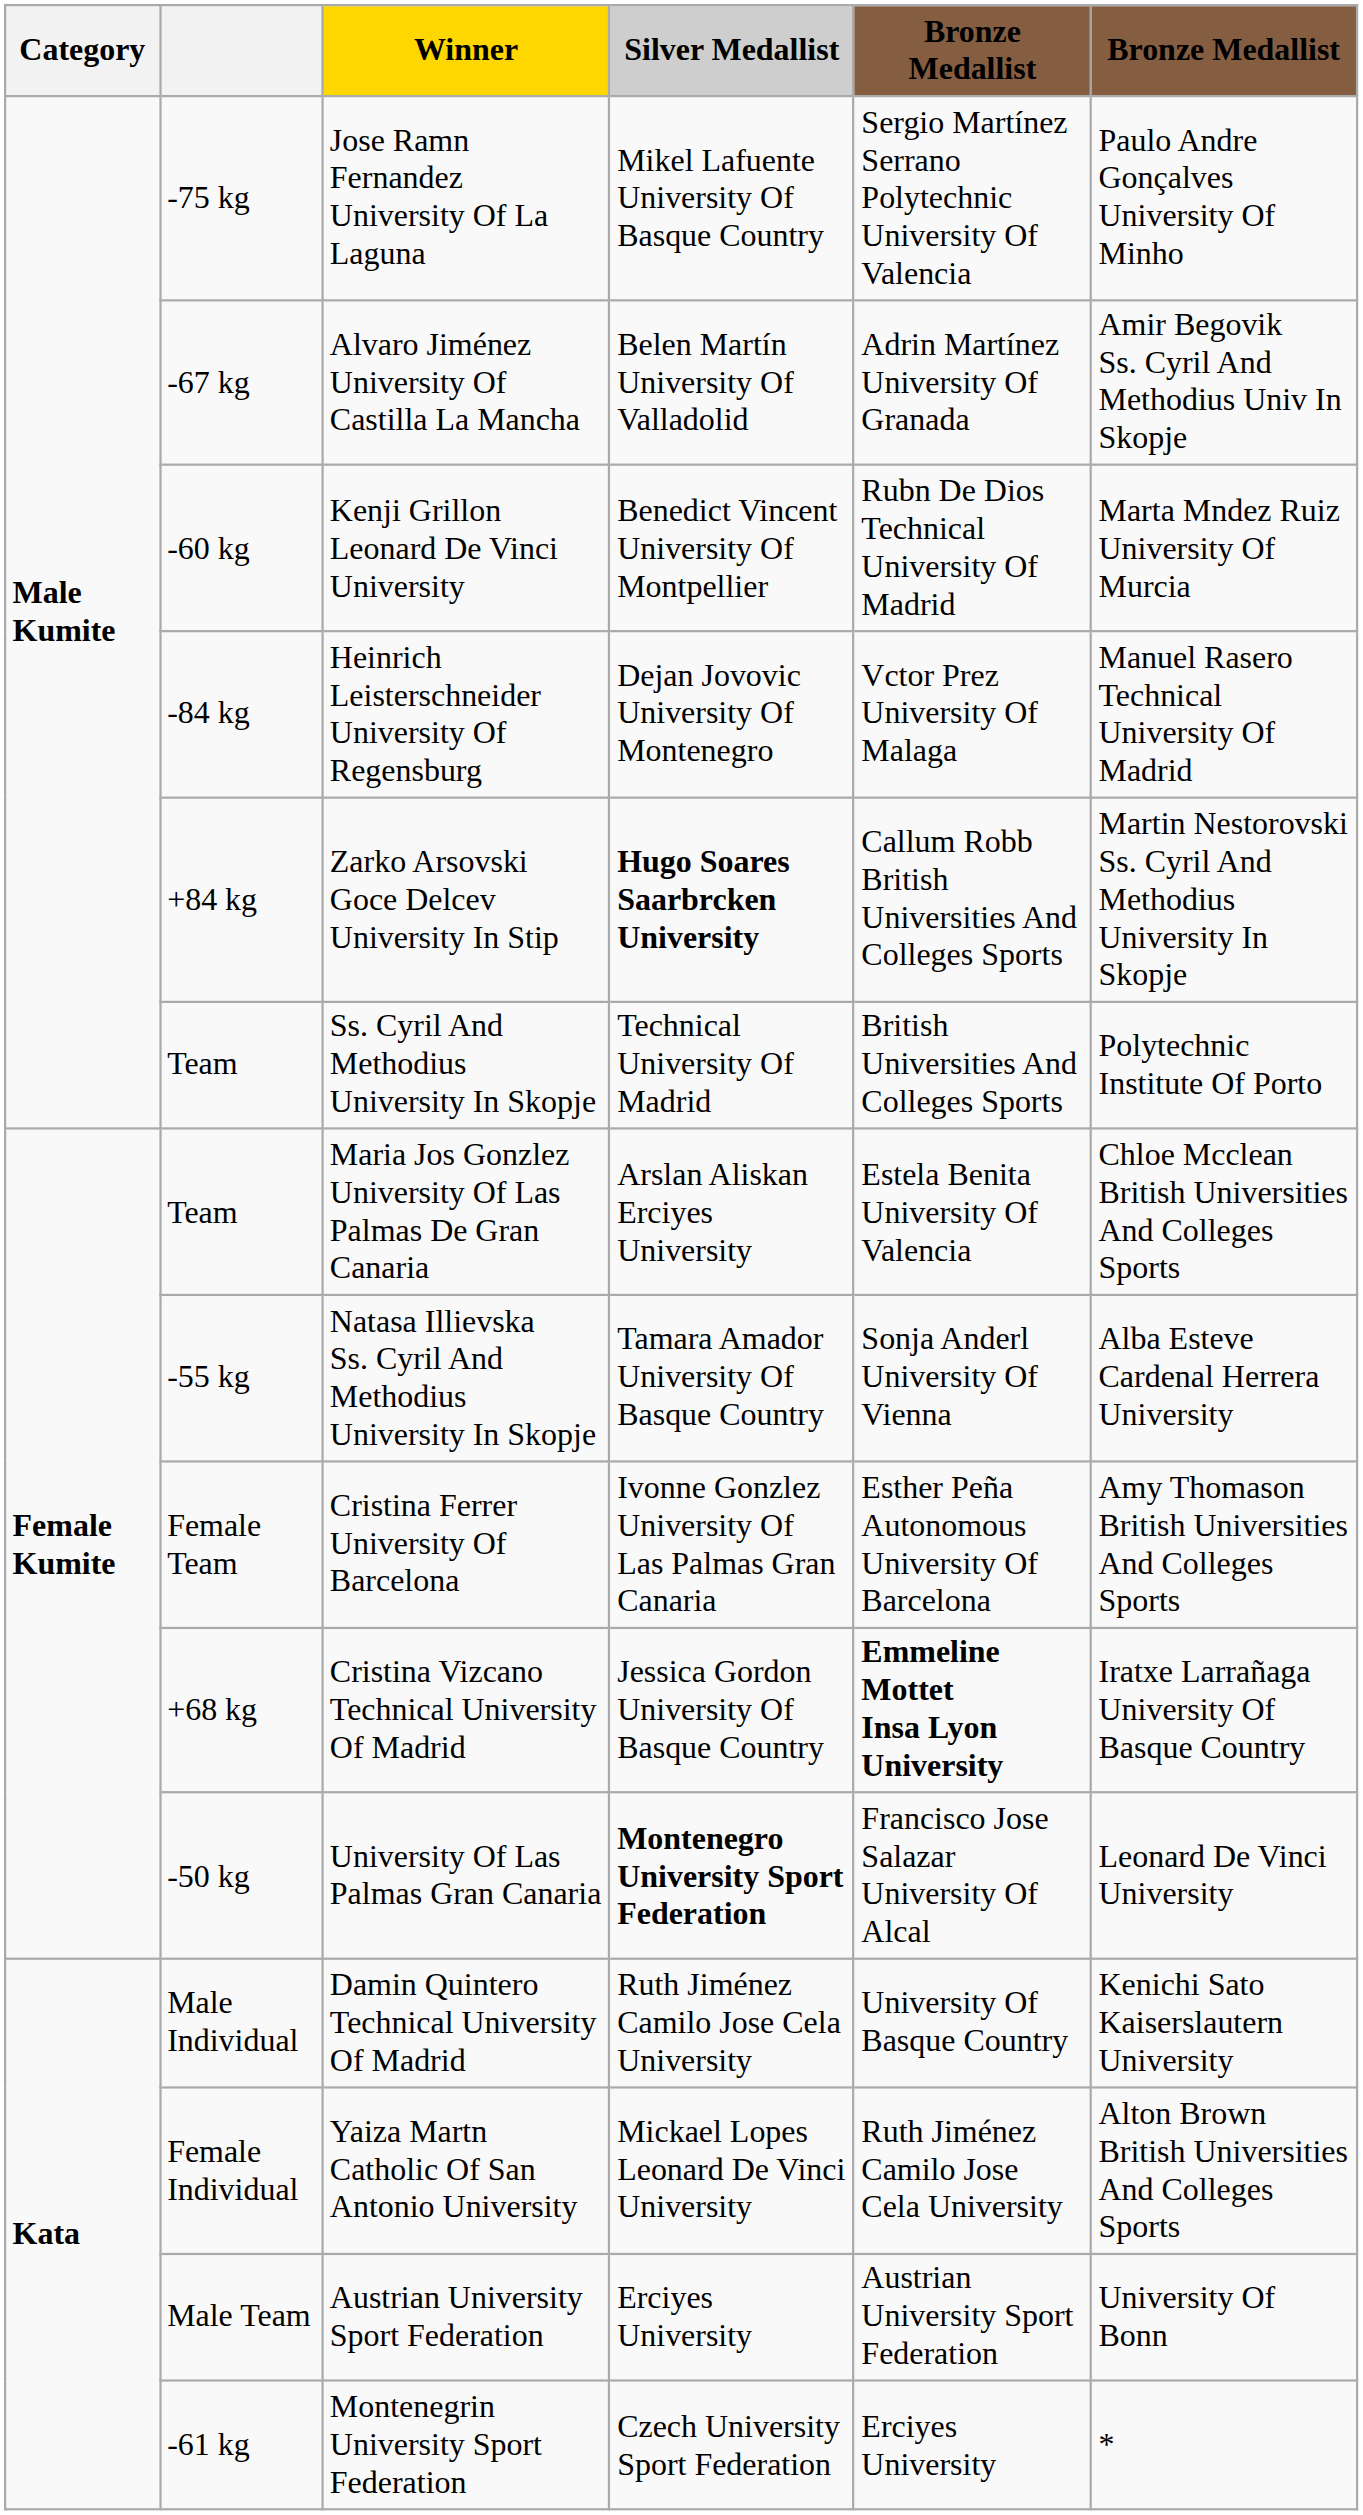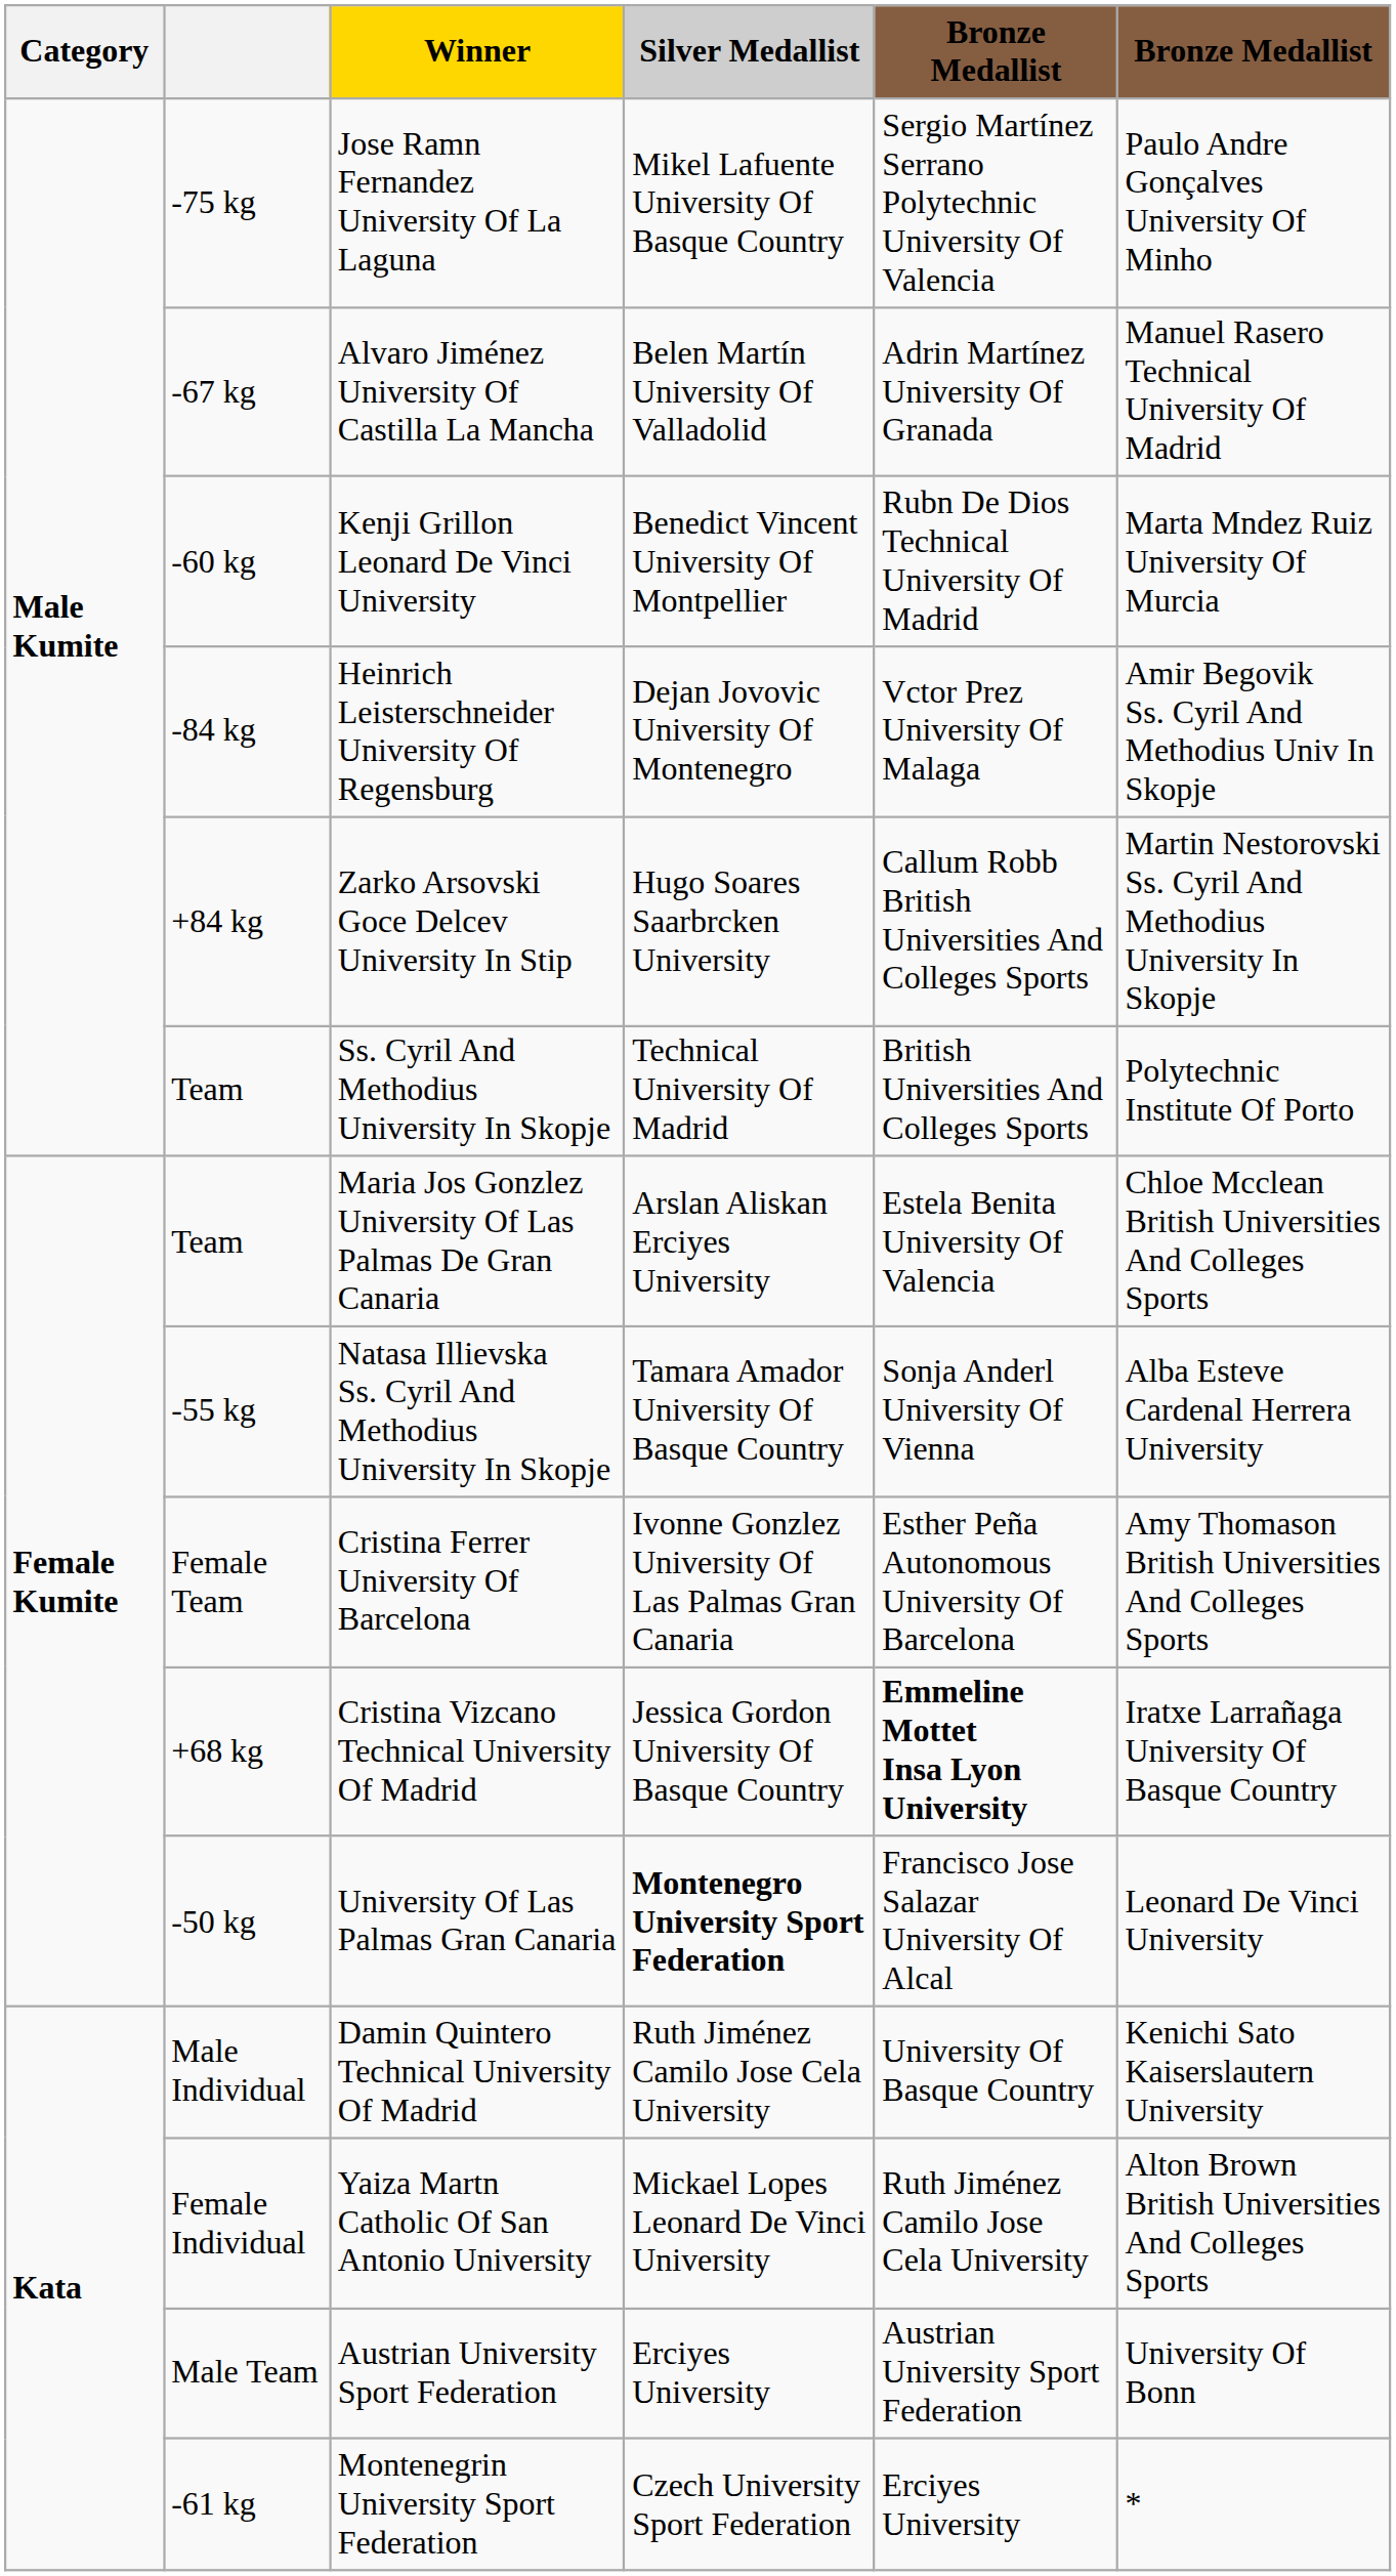 <table class=wikitable style="font-size:90%;">
 <tr>
 <th>Category</th>
 <th></th>
 <th style="background:#FFD700;">Winner</th>
 <th style="background:#CECECE;">Silver Medallist</th>
 <th style="background:#855E42;">Bronze Medallist</th>
 <th style="background:#855E42;">Bronze Medallist</th>
 </tr>
 <tr>
 <td rowspan=6><strong>Male Kumite</strong></td>
 <td>-75 kg</td>
 <td>Jose Ramn Fernandez  <br>  University Of La Laguna<br> </td>
 <td>Mikel Lafuente  <br>  University Of Basque Country <br> </td>
 <td>Sergio Martínez Serrano<br>    Polytechnic University Of Valencia <br> </td>
 <td>Paulo Andre Gonçalves <br>   University Of Minho <br> </td>
 </tr>
 <tr>
 <td>-67 kg</td>
 <td>Alvaro Jiménez  <br>  University Of Castilla La Mancha<br> </td>
 <td>Belen Martín  <br>   University Of Valladolid  <br> </td>
 <td>Adrin Martínez <br>   University Of Granada <br> </td>
-<td>Amir Begovik  <br>  Ss. Cyril And Methodius Univ In Skopje  <br> </td>
+<td>Manuel Rasero <br>   Technical University Of Madrid <br> </td>
 </tr>
 <tr>
 <td>-60 kg</td>
 <td>Kenji Grillon <br>   Leonard De Vinci University <br> </td>
 <td>Benedict Vincent   <br> University Of Montpellier<br> </td>
 <td>Rubn De Dios  <br>  Technical University Of Madrid <br> </td>
 <td>Marta Mndez Ruiz  <br>   University Of Murcia  <br> </td>
 </tr>
 <tr>
 <td>-84 kg</td>
 <td>Heinrich Leisterschneider <br>   University Of Regensburg<br> </td>
 <td>Dejan Jovovic  <br>  University Of Montenegro <br> </td>
 <td>Vctor Prez<br>    University Of Malaga  <br> </td>
-<td>Manuel Rasero <br>   Technical University Of Madrid <br> </td>
+<td>Amir Begovik  <br>  Ss. Cyril And Methodius Univ In Skopje  <br> </td>
 </tr>
 <tr>
 <td>+84 kg</td>
 <td>Zarko Arsovski  <br>  Goce Delcev University In Stip<br> </td>
-<td><strong>Hugo Soares  <br>  Saarbrcken University <br> </strong></td>
+<td>Hugo Soares  <br>  Saarbrcken University <br> </td>
 <td>Callum Robb   <br> British Universities And Colleges Sports  <br> </td>
 <td>Martin Nestorovski  <br>  Ss. Cyril And Methodius University In Skopje<br> </td>
 </tr>
 <tr>
 <td>Team</td>
 <td>Ss. Cyril And Methodius University In Skopje<br> </td>
 <td>Technical University Of Madrid <br> </td>
 <td>British Universities And Colleges Sports  <br> </td>
 <td>Polytechnic Institute Of Porto <br> </td>
 </tr>
 <tr>
 <td rowspan=5><strong>Female Kumite</strong></td>
 <td>Team</td>
 <td>Maria Jos Gonzlez <br>   University Of Las Palmas De Gran Canaria<br> </td>
 <td>Arslan Aliskan <br>   Erciyes University <br> </td>
 <td>Estela Benita  <br>  University Of Valencia <br> </td>
 <td>Chloe Mcclean  <br>  British Universities And Colleges Sports<br> </td>
 </tr>
 <tr>
 <td>-55 kg</td>
 <td>Natasa Illievska  <br>  Ss. Cyril And Methodius University In Skopje<br> </td>
 <td>Tamara Amador  <br>  University Of Basque Country <br> </td>
 <td>Sonja Anderl<br>    University Of Vienna <br> </td>
 <td>Alba Esteve <br>   Cardenal Herrera University     <br> </td>
 </tr>
 <tr>
 <td>Female Team</td>
 <td>Cristina Ferrer <br>   University Of Barcelona <br> </td>
 <td>Ivonne Gonzlez <br>   University Of Las Palmas Gran Canaria<br> </td>
 <td>Esther Peña   <br> Autonomous University Of Barcelona <br> </td>
 <td>Amy Thomason  <br>  British Universities And Colleges Sports<br> </td>
 </tr>
 <tr>
 <td>+68 kg</td>
 <td>Cristina Vizcano <br>   Technical University Of Madrid<br> </td>
 <td>Jessica Gordon <br>   University Of Basque Country <br> </td>
 <td><strong>Emmeline Mottet <br>   Insa Lyon University <br> </strong></td>
 <td>Iratxe Larrañaga   <br> University Of Basque Country <br> </td>
 </tr>
 <tr>
 <td>-50 kg</td>
 <td>University Of Las Palmas Gran Canaria<br> </td>
 <td><strong>Montenegro University Sport Federation  <br> </strong></td>
 <td>Francisco Jose Salazar <br>   University Of Alcal  <br> </td>
 <td>Leonard De Vinci University <br> </td>
 </tr>
 <tr>
 <td rowspan=4><strong>Kata</strong></td>
 <td>Male Individual</td>
 <td>Damin Quintero  <br>  Technical University Of Madrid<br> </td>
 <td>Ruth Jiménez    <br>Camilo Jose Cela University<br> </td>
 <td>University Of Basque Country <br> </td>
 <td>Kenichi Sato<br>    Kaiserslautern University  <br> </td>
 </tr>
 <tr>
 <td>Female Individual</td>
 <td>Yaiza Martn  <br>  Catholic Of San Antonio University<br> </td>
 <td>Mickael Lopes  <br>  Leonard De Vinci University<br> </td>
 <td>Ruth Jiménez <br>   Camilo Jose Cela University<br> </td>
 <td>Alton Brown  <br>  British Universities And Colleges Sports <br> </td>
 </tr>
 <tr>
 <td>Male Team</td>
 <td>Austrian University Sport Federation<br> </td>
 <td>Erciyes University<br> </td>
 <td>Austrian University Sport Federation <br> </td>
 <td>University Of Bonn <br> </td>
 </tr>
 <tr>
 <td>-61 kg</td>
 <td>Montenegrin University Sport Federation<br> </td>
 <td>Czech University Sport Federation <br> </td>
 <td>Erciyes University <br> </td>
 <td>*</td>
 </tr>
 </table>
